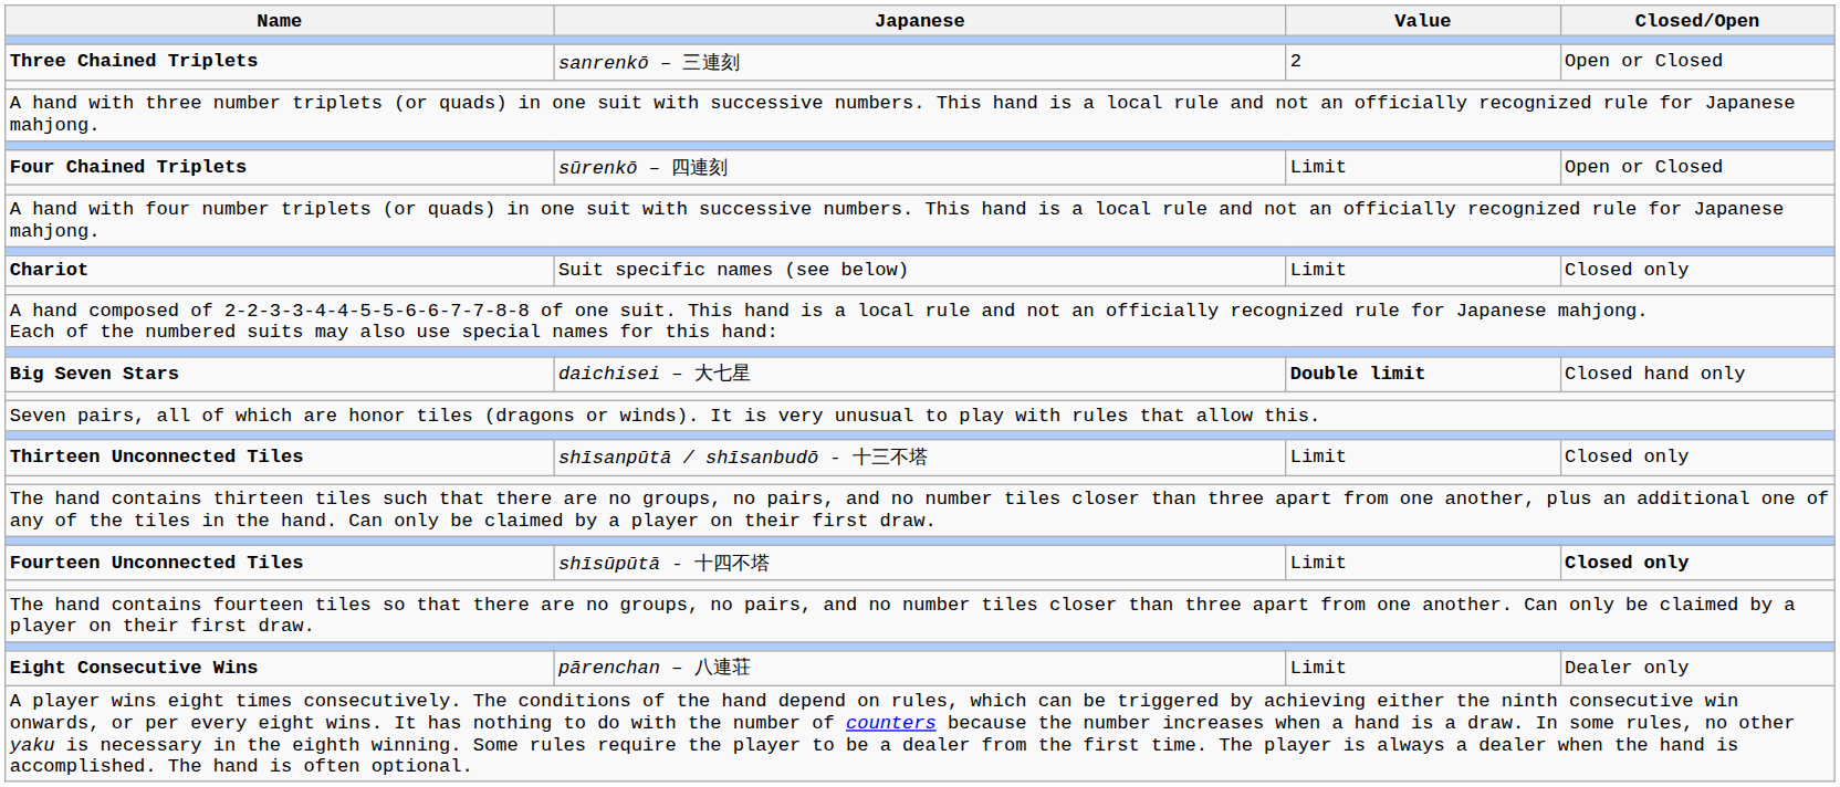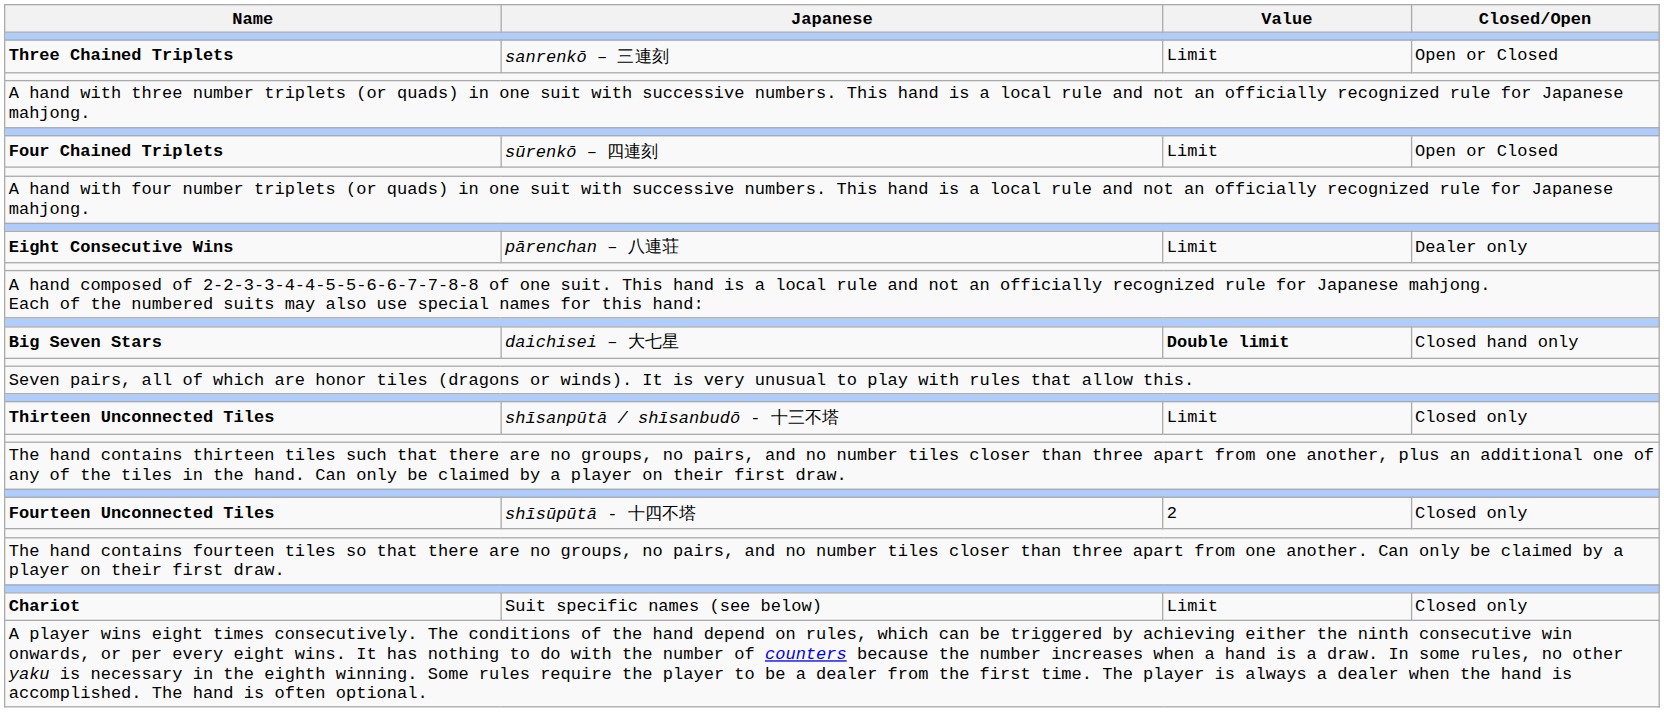 <table class="wikitable" width=100%>
 <tr>
 <th>Name</th>
 <th>Japanese</th>
 <th>Value</th>
 <th>Closed/Open</th>
 </tr>
 <tr>
 <td colspan=4 bgcolor="#AFCDFC"></td>
 </tr>
 <tr>
 <td width=30%><strong>Three Chained Triplets</strong></td>
 <td width=40%><em>sanrenkō</em> – 三連刻</td>
-<td width=15%>2</td>
+<td width=15%>Limit</td>
 <td width=15%>Open or Closed</td>
 </tr>
 <tr>
 <td colspan=4></td>
 </tr>
 <tr>
 <td colspan=4>A hand with three number triplets (or quads) in one suit with successive numbers. This hand is a local rule and not an officially recognized rule for Japanese mahjong.</td>
 </tr>
 <tr>
 <td colspan=4 bgcolor="#AFCDFC"></td>
 </tr>
 <tr>
 <td width=30%><strong>Four Chained Triplets</strong></td>
 <td width=40%><em>sūrenkō</em> – 四連刻</td>
 <td width=15%>Limit</td>
 <td width=15%>Open or Closed</td>
 </tr>
 <tr>
 <td colspan=4></td>
 </tr>
 <tr>
 <td colspan=4>A hand with four number triplets (or quads) in one suit with successive numbers. This hand is a local rule and not an officially recognized rule for Japanese mahjong.</td>
 </tr>
 <tr>
 <td colspan=4 bgcolor="#AFCDFC"></td>
 </tr>
 <tr>
-<td width=30%><strong>Chariot</strong></td>
-<td width=40%>Suit specific names (see below)</td>
+<td width=30%><strong>Eight Consecutive Wins</strong></td>
+<td width=40%><em>pārenchan</em> – 八連荘</td>
 <td width=15%>Limit</td>
-<td width=15%>Closed only</td>
+<td width=15%>Dealer only</td>
 </tr>
 <tr>
 <td colspan=4></td>
 </tr>
 <tr>
 <td colspan=4>A hand composed of 2-2-3-3-4-4-5-5-6-6-7-7-8-8 of one suit. This hand is a local rule and not an officially recognized rule for Japanese mahjong.<br>Each of the numbered suits may also use special names for this hand:</td>
 </tr>
 <tr>
 <td colspan=4 bgcolor="#AFCDFC"></td>
 </tr>
 <tr>
 <td width=30%><strong>Big Seven Stars</strong></td>
 <td width=40%><em>daichisei</em> – 大七星</td>
 <td width=15%><strong>Double limit</strong></td>
 <td width=15%>Closed hand only</td>
 </tr>
 <tr>
 <td colspan=4></td>
 </tr>
 <tr>
 <td colspan=4>Seven pairs, all of which are honor tiles (dragons or winds). It is very unusual to play with rules that allow this.</td>
 </tr>
 <tr>
 <td colspan=4 bgcolor="#AFCDFC"></td>
 </tr>
 <tr>
 <td width=30%><strong>Thirteen Unconnected Tiles</strong></td>
 <td width=40%><em>shīsanpūtā / shīsanbudō</em> - 十三不塔</td>
 <td width=15%>Limit</td>
 <td width=15%>Closed only</td>
 </tr>
 <tr>
 <td colspan=4></td>
 </tr>
 <tr>
 <td colspan=4>The hand contains thirteen tiles such that there are no groups, no pairs, and no number tiles closer than three apart from one another, plus an additional one of any of the tiles in the hand. Can only be claimed by a player on their first draw.</td>
 </tr>
 <tr>
 <td colspan=4 bgcolor="#AFCDFC"></td>
 </tr>
 <tr>
 <td width=30%><strong>Fourteen Unconnected Tiles</strong></td>
 <td width=40%><em>shīsūpūtā</em> - 十四不塔</td>
-<td width=15%>Limit</td>
-<td width=15%><strong>Closed only</strong></td>
+<td width=15%>2</td>
+<td width=15%>Closed only</td>
 </tr>
 <tr>
 <td colspan=4></td>
 </tr>
 <tr>
 <td colspan=4>The hand contains fourteen tiles so that there are no groups, no pairs, and no number tiles closer than three apart from one another. Can only be claimed by a player on their first draw.</td>
 </tr>
 <tr>
 <td colspan=4 bgcolor="#AFCDFC"></td>
 </tr>
 <tr>
-<td width=30%><strong>Eight Consecutive Wins</strong></td>
-<td width=40%><em>pārenchan</em> – 八連荘</td>
+<td width=30%><strong>Chariot</strong></td>
+<td width=40%>Suit specific names (see below)</td>
 <td width=15%>Limit</td>
-<td width=15%>Dealer only</td>
+<td width=15%>Closed only</td>
 </tr>
 <tr>
 <td colspan=4>A player wins eight times consecutively. The conditions of the hand depend on rules, which can be triggered by achieving either the ninth consecutive win onwards, or per every eight wins. It has nothing to do with the number of <em><a href='#'>counters</a></em> because the number increases when a hand is a draw. In some rules, no other <em>yaku</em> is necessary in the eighth winning. Some rules require the player to be a dealer from the first time. The player is always a dealer when the hand is accomplished. The hand is often optional.</td>
 </tr>
 </table>
